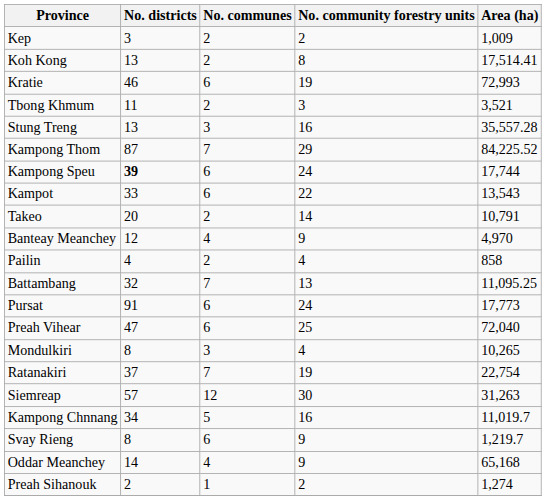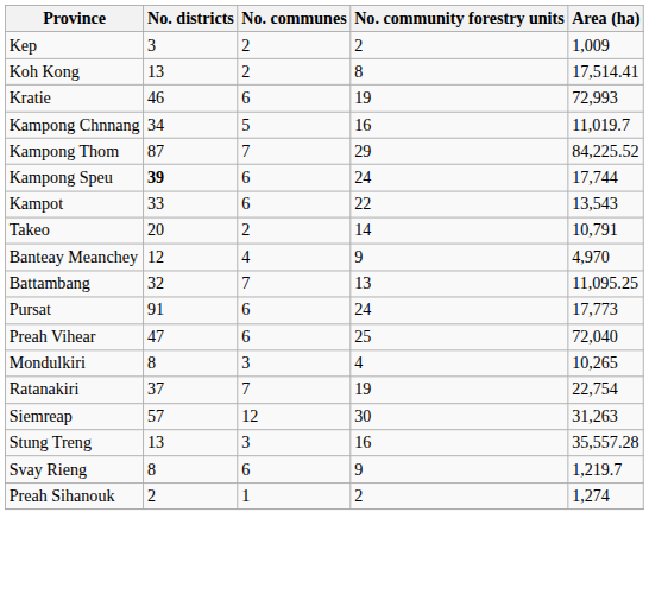 <table class="wikitable">
 <tr>
 <th>Province</th>
 <th>No. districts</th>
 <th>No. communes</th>
 <th>No. community forestry units</th>
 <th>Area (ha)</th>
 </tr>
 <tr>
 <td>Kep</td>
 <td>3</td>
 <td>2</td>
 <td>2</td>
 <td>1,009</td>
 </tr>
 <tr>
 <td>Koh Kong</td>
 <td>13</td>
 <td>2</td>
 <td>8</td>
 <td>17,514.41</td>
 </tr>
 <tr>
 <td>Kratie</td>
 <td>46</td>
 <td>6</td>
 <td>19</td>
 <td>72,993</td>
 </tr>
 <tr>
-<td>Tbong Khmum</td>
-<td>11</td>
-<td>2</td>
-<td>3</td>
-<td>3,521</td>
-</tr>
-<tr>
-<td>Stung Treng</td>
-<td>13</td>
-<td>3</td>
+<td>Kampong Chnnang</td>
+<td>34</td>
+<td>5</td>
 <td>16</td>
-<td>35,557.28</td>
+<td>11,019.7</td>
 </tr>
 <tr>
 <td>Kampong Thom</td>
 <td>87</td>
 <td>7</td>
 <td>29</td>
 <td>84,225.52</td>
 </tr>
 <tr>
 <td>Kampong Speu</td>
 <td><strong>39</strong></td>
 <td>6</td>
 <td>24</td>
 <td>17,744</td>
 </tr>
 <tr>
 <td>Kampot</td>
 <td>33</td>
 <td>6</td>
 <td>22</td>
 <td>13,543</td>
 </tr>
 <tr>
 <td>Takeo</td>
 <td>20</td>
 <td>2</td>
 <td>14</td>
 <td>10,791</td>
 </tr>
 <tr>
 <td>Banteay Meanchey</td>
 <td>12</td>
 <td>4</td>
 <td>9</td>
 <td>4,970</td>
-</tr>
-<tr>
-<td>Pailin</td>
-<td>4</td>
-<td>2</td>
-<td>4</td>
-<td>858</td>
 </tr>
 <tr>
 <td>Battambang</td>
 <td>32</td>
 <td>7</td>
 <td>13</td>
 <td>11,095.25</td>
 </tr>
 <tr>
 <td>Pursat</td>
 <td>91</td>
 <td>6</td>
 <td>24</td>
 <td>17,773</td>
 </tr>
 <tr>
 <td>Preah Vihear</td>
 <td>47</td>
 <td>6</td>
 <td>25</td>
 <td>72,040</td>
 </tr>
 <tr>
 <td>Mondulkiri</td>
 <td>8</td>
 <td>3</td>
 <td>4</td>
 <td>10,265</td>
 </tr>
 <tr>
 <td>Ratanakiri</td>
 <td>37</td>
 <td>7</td>
 <td>19</td>
 <td>22,754</td>
 </tr>
 <tr>
 <td>Siemreap</td>
 <td>57</td>
 <td>12</td>
 <td>30</td>
 <td>31,263</td>
 </tr>
 <tr>
-<td>Kampong Chnnang</td>
-<td>34</td>
-<td>5</td>
+<td>Stung Treng</td>
+<td>13</td>
+<td>3</td>
 <td>16</td>
-<td>11,019.7</td>
+<td>35,557.28</td>
 </tr>
 <tr>
 <td>Svay Rieng</td>
 <td>8</td>
 <td>6</td>
 <td>9</td>
 <td>1,219.7</td>
-</tr>
-<tr>
-<td>Oddar Meanchey</td>
-<td>14</td>
-<td>4</td>
-<td>9</td>
-<td>65,168</td>
 </tr>
 <tr>
 <td>Preah Sihanouk</td>
 <td>2</td>
 <td>1</td>
 <td>2</td>
 <td>1,274</td>
 </tr>
 <tr>
 </tr>
 </table>
